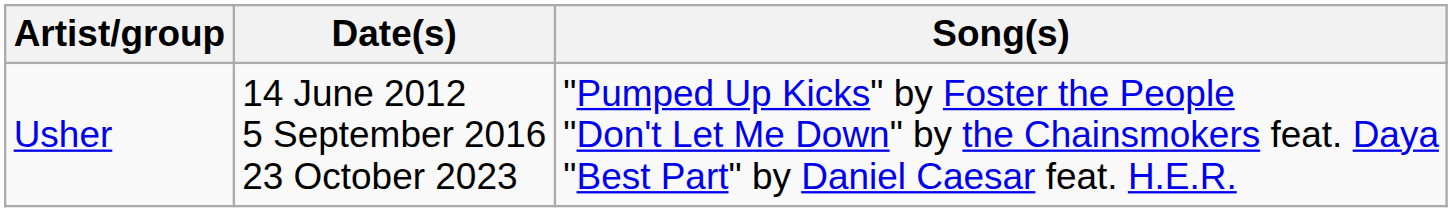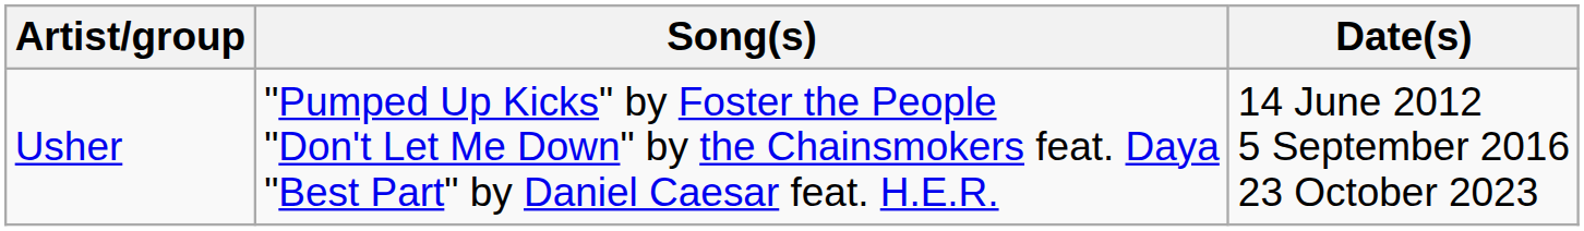 <table class="wikitable">
 <tr>
 <th>Artist/group</th>
+<th>Song(s)</th>
 <th>Date(s)</th>
-<th>Song(s)</th>
 </tr>
 <tr>
 <td><a href='#'>Usher</a></td>
+<td>"<a href='#'>Pumped Up Kicks</a>" by <a href='#'>Foster the People</a><br>"<a href='#'>Don't Let Me Down</a>" by <a href='#'>the Chainsmokers</a> feat. <a href='#'>Daya</a><br>"<a href='#'>Best Part</a>" by <a href='#'>Daniel Caesar</a> feat. <a href='#'>H.E.R.</a></td>
 <td>14 June 2012<br>5 September 2016<br>23 October 2023</td>
-<td>"<a href='#'>Pumped Up Kicks</a>" by <a href='#'>Foster the People</a><br>"<a href='#'>Don't Let Me Down</a>" by <a href='#'>the Chainsmokers</a> feat. <a href='#'>Daya</a><br>"<a href='#'>Best Part</a>" by <a href='#'>Daniel Caesar</a> feat. <a href='#'>H.E.R.</a></td>
 </tr>
 </table>
